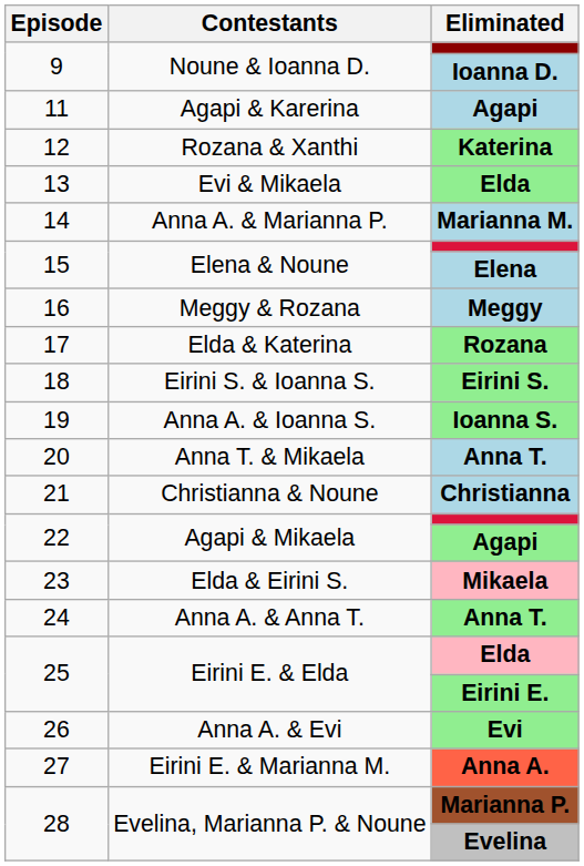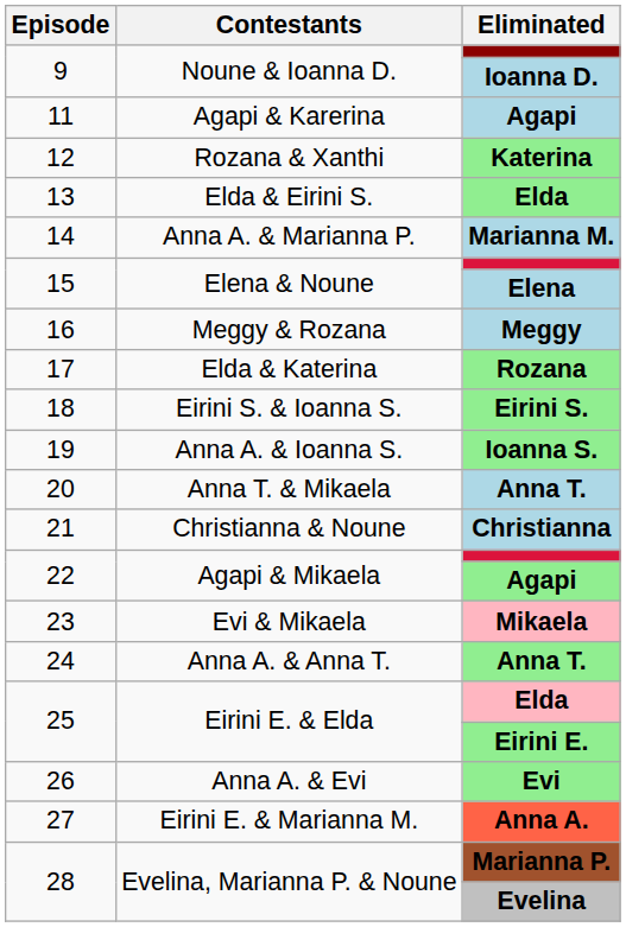 <table class="wikitable" border="2" style="text-align:center">
 <tr>
 <th>Episode</th>
 <th>Contestants</th>
 <th>Eliminated</th>
 </tr>
 <tr>
 <td rowspan=2>9</td>
 <td rowspan=2>Noune & Ioanna D.</td>
 <td style="background:darkred"><strong></strong></td>
 </tr>
 <tr>
 <td style="background:lightblue"><strong>Ioanna D.</strong></td>
 </tr>
 <tr>
 <td>11</td>
 <td>Agapi & Karerina</td>
 <td style="background:lightblue"><strong>Agapi</strong></td>
 </tr>
 <tr>
 <td>12</td>
 <td>Rozana & Xanthi</td>
 <td style="background:lightgreen"><strong>Katerina</strong></td>
 </tr>
 <tr>
 <td>13</td>
-<td>Evi & Mikaela</td>
+<td>Elda & Eirini S.</td>
 <td style="background:lightgreen"><strong>Elda</strong></td>
 </tr>
 <tr>
 <td>14</td>
 <td>Anna A. & Marianna P.</td>
 <td style="background:lightblue"><strong>Marianna M.</strong></td>
 </tr>
 <tr>
 <td rowspan=2>15</td>
 <td rowspan=2>Elena & Noune</td>
 <td style="background:crimson"><strong></strong></td>
 </tr>
 <tr>
 <td style="background:lightblue"><strong>Elena</strong></td>
 </tr>
 <tr>
 <td>16</td>
 <td>Meggy & Rozana</td>
 <td style="background:Lightblue"><strong>Meggy</strong></td>
 </tr>
 <tr>
 <td>17</td>
 <td>Elda & Katerina</td>
 <td style="background:lightgreen"><strong>Rozana</strong></td>
 </tr>
 <tr>
 <td>18</td>
 <td>Eirini S. & Ioanna S.</td>
 <td style="background:lightgreen"><strong>Eirini S.</strong></td>
 </tr>
 <tr>
 <td>19</td>
 <td>Anna A. & Ioanna S.</td>
 <td style="background:lightgreen"><strong>Ioanna S.</strong></td>
 </tr>
 <tr>
 <td>20</td>
 <td>Anna T. & Mikaela</td>
 <td style="background:lightblue"><strong>Anna T.</strong></td>
 </tr>
 <tr>
 <td>21</td>
 <td>Christianna & Noune</td>
 <td style="background:lightblue"><strong>Christianna</strong></td>
 </tr>
 <tr>
 <td rowspan=2>22</td>
 <td rowspan=2>Agapi & Mikaela</td>
 <td style="background:crimson"><strong></strong></td>
 </tr>
 <tr>
 <td style="background:lightgreen"><strong>Agapi</strong></td>
 </tr>
 <tr>
 <td>23</td>
-<td>Elda & Eirini S.</td>
+<td>Evi & Mikaela</td>
 <td style="background:lightpink"><strong>Mikaela</strong></td>
 </tr>
 <tr>
 <td>24</td>
 <td>Anna A. & Anna T.</td>
 <td style="background:lightgreen"><strong>Anna T.</strong></td>
 </tr>
 <tr>
 <td rowspan=2>25</td>
 <td rowspan=2>Eirini E. & Elda</td>
 <td style="background:Lightpink"><strong>Elda</strong></td>
 </tr>
 <tr>
 <td style="background:Lightgreen"><strong>Eirini E.</strong></td>
 </tr>
 <tr>
 <td>26</td>
 <td>Anna A. & Evi</td>
 <td style="background:lightgreen"><strong>Evi</strong></td>
 </tr>
 <tr>
 <td>27</td>
 <td>Eirini E. & Marianna M.</td>
 <td style="background:tomato"><strong>Anna A.</strong></td>
 </tr>
 <tr>
 <td rowspan=2>28</td>
 <td Rowspan=2>Evelina, Marianna P. & Noune</td>
 <td style="background:sienna"><strong>Marianna P.</strong></td>
 </tr>
 <tr>
 <td style="background:silver"><strong>Evelina</strong></td>
 </tr>
 </table>
